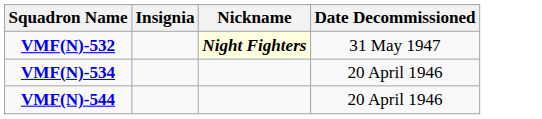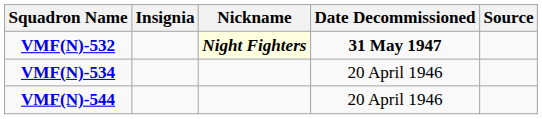 <table class="wikitable" style="text-align:center;">
 <tr>
 <th>Squadron Name</th>
 <th>Insignia</th>
 <th>Nickname</th>
 <th>Date Decommissioned</th>
+<th>Source</th>
 </tr>
 <tr>
 <td><strong><a href='#'>VMF(N)-532</a></strong></td>
 <td><strong></strong></td>
 <td style="background: lightyellow;"><strong><em>Night Fighters</em></strong></td>
-<td>31 May 1947</td>
+<td><strong>31 May 1947</strong></td>
+<td></td>
 </tr>
 <tr>
 <td><strong><a href='#'>VMF(N)-534</a></strong></td>
 <td><strong></strong></td>
 <td></td>
 <td>20 April 1946</td>
+<td></td>
 </tr>
 <tr>
 <td><strong><a href='#'>VMF(N)-544</a></strong></td>
 <td><strong></strong></td>
 <td></td>
 <td>20 April 1946</td>
+<td></td>
 </tr>
 </table>
